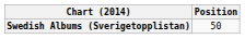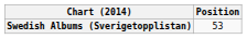 <table class="wikitable plainrowheaders" style="text-align:center">
 <tr>
 <th scope="col">Chart (2014)</th>
 <th scope="col">Position</th>
 </tr>
 <tr>
 <th scope="row">Swedish Albums (Sverigetopplistan)</th>
-<td>50</td>
+<td>53</td>
 </tr>
 </table>
